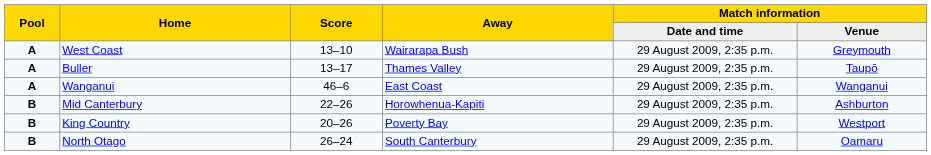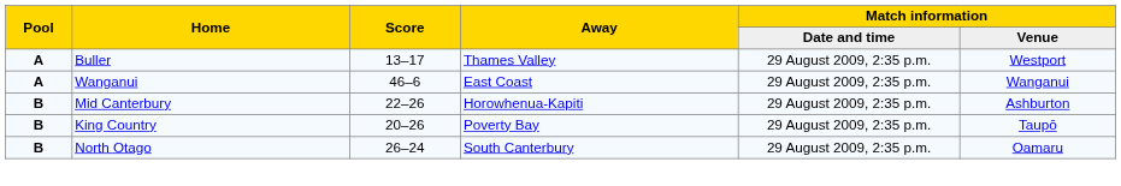 <table border=1 style="border-collapse:collapse;text-align:center" cellpadding=3 cellspacing=0 width=100%>
 <tr bgcolor=#FFD700>
 <th rowspan=2 width=6%>Pool</th>
 <th rowspan=2 width=25%>Home</th>
 <th rowspan=2 width=10%>Score</th>
 <th rowspan=2 width=25%>Away</th>
 <th colspan=2>Match information</th>
 </tr>
 <tr bgcolor=#EFEFEF>
 <th width=20%>Date and time</th>
 <th width=14%>Venue</th>
 </tr>
 <tr bgcolor=#F5FAFF>
 <td><strong>A</strong></td>
-<td align=left><a href='#'>West Coast</a></td>
-<td align=center>13–10</td>
-<td align=left><a href='#'>Wairarapa Bush</a></td>
-<td>29 August 2009, 2:35 p.m.</td>
-<td><a href='#'>Greymouth</a></td>
-</tr>
-<tr bgcolor=#F5FAFF>
-<td><strong>A</strong></td>
 <td align=left><a href='#'>Buller</a></td>
 <td align=center>13–17</td>
 <td align=left><a href='#'>Thames Valley</a></td>
 <td>29 August 2009, 2:35 p.m.</td>
-<td><a href='#'>Taupō</a></td>
+<td><a href='#'>Westport</a></td>
 </tr>
 <tr bgcolor=#F5FAFF>
 <td><strong>A</strong></td>
 <td align=left><a href='#'>Wanganui</a></td>
 <td align=center>46–6</td>
 <td align=left><a href='#'>East Coast</a></td>
 <td>29 August 2009, 2:35 p.m.</td>
 <td><a href='#'>Wanganui</a></td>
 </tr>
 <tr bgcolor=#F5FAFF>
 <td><strong>B</strong></td>
 <td align=left><a href='#'>Mid Canterbury</a></td>
 <td align=center>22–26</td>
 <td align=left><a href='#'>Horowhenua-Kapiti</a></td>
 <td>29 August 2009, 2:35 p.m.</td>
 <td><a href='#'>Ashburton</a></td>
 </tr>
 <tr bgcolor=#F5FAFF>
 <td><strong>B</strong></td>
 <td align=left><a href='#'>King Country</a></td>
 <td align=center>20–26</td>
 <td align=left><a href='#'>Poverty Bay</a></td>
 <td>29 August 2009, 2:35 p.m.</td>
-<td><a href='#'>Westport</a></td>
+<td><a href='#'>Taupō</a></td>
 </tr>
 <tr bgcolor=#F5FAFF>
 <td><strong>B</strong></td>
 <td align=left><a href='#'>North Otago</a></td>
 <td align=center>26–24</td>
 <td align=left><a href='#'>South Canterbury</a></td>
 <td>29 August 2009, 2:35 p.m.</td>
 <td><a href='#'>Oamaru</a></td>
 </tr>
 </table>
